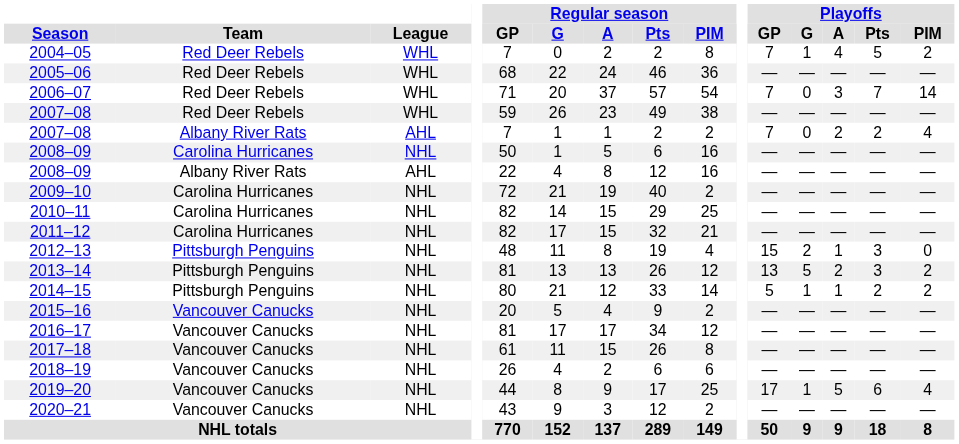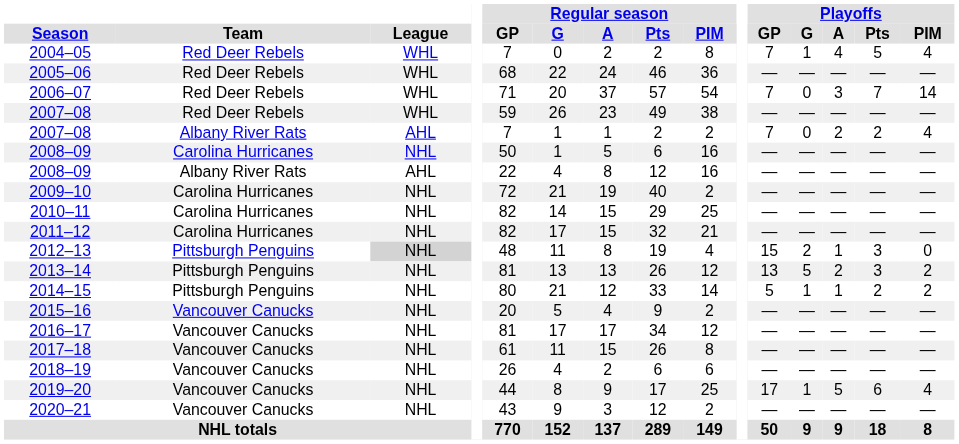 <table border="0" cellpadding="1" cellspacing="0" style="text-align:center; width:60em;">
 <tr style="background:#e0e0e0;">
 <th colspan="3"  bgcolor="#ffffff"> </th>
 <th rowspan="99" bgcolor="#ffffff"> </th>
 <th colspan="5"><a href='#'>Regular season</a></th>
 <th rowspan="99" bgcolor="#ffffff"> </th>
 <th colspan="5"><a href='#'>Playoffs</a></th>
 </tr>
 <tr style="background:#e0e0e0;">
 <th><a href='#'>Season</a></th>
 <th>Team</th>
 <th>League</th>
 <th>GP</th>
 <th><a href='#'>G</a></th>
 <th><a href='#'>A</a></th>
 <th><a href='#'>Pts</a></th>
 <th><a href='#'>PIM</a></th>
 <th>GP</th>
 <th>G</th>
 <th>A</th>
 <th>Pts</th>
 <th>PIM</th>
 </tr>
 <tr>
 <td><a href='#'>2004–05</a></td>
 <td><a href='#'>Red Deer Rebels</a></td>
 <td><a href='#'>WHL</a></td>
 <td>7</td>
 <td>0</td>
 <td>2</td>
 <td>2</td>
 <td>8</td>
 <td>7</td>
 <td>1</td>
 <td>4</td>
 <td>5</td>
-<td>2</td>
+<td>4</td>
 </tr>
 <tr bgcolor="#f0f0f0">
 <td><a href='#'>2005–06</a></td>
 <td>Red Deer Rebels</td>
 <td>WHL</td>
 <td>68</td>
 <td>22</td>
 <td>24</td>
 <td>46</td>
 <td>36</td>
 <td>—</td>
 <td>—</td>
 <td>—</td>
 <td>—</td>
 <td>—</td>
 </tr>
 <tr>
 <td><a href='#'>2006–07</a></td>
 <td>Red Deer Rebels</td>
 <td>WHL</td>
 <td>71</td>
 <td>20</td>
 <td>37</td>
 <td>57</td>
 <td>54</td>
 <td>7</td>
 <td>0</td>
 <td>3</td>
 <td>7</td>
 <td>14</td>
 </tr>
 <tr bgcolor="#f0f0f0">
 <td><a href='#'>2007–08</a></td>
 <td>Red Deer Rebels</td>
 <td>WHL</td>
 <td>59</td>
 <td>26</td>
 <td>23</td>
 <td>49</td>
 <td>38</td>
 <td>—</td>
 <td>—</td>
 <td>—</td>
 <td>—</td>
 <td>—</td>
 </tr>
 <tr>
 <td><a href='#'>2007–08</a></td>
 <td><a href='#'>Albany River Rats</a></td>
 <td><a href='#'>AHL</a></td>
 <td>7</td>
 <td>1</td>
 <td>1</td>
 <td>2</td>
 <td>2</td>
 <td>7</td>
 <td>0</td>
 <td>2</td>
 <td>2</td>
 <td>4</td>
 </tr>
 <tr bgcolor="#f0f0f0">
 <td><a href='#'>2008–09</a></td>
 <td><a href='#'>Carolina Hurricanes</a></td>
 <td><a href='#'>NHL</a></td>
 <td>50</td>
 <td>1</td>
 <td>5</td>
 <td>6</td>
 <td>16</td>
 <td>—</td>
 <td>—</td>
 <td>—</td>
 <td>—</td>
 <td>—</td>
 </tr>
 <tr>
 <td><a href='#'>2008–09</a></td>
 <td>Albany River Rats</td>
 <td>AHL</td>
 <td>22</td>
 <td>4</td>
 <td>8</td>
 <td>12</td>
 <td>16</td>
 <td>—</td>
 <td>—</td>
 <td>—</td>
 <td>—</td>
 <td>—</td>
 </tr>
 <tr bgcolor="#f0f0f0">
 <td><a href='#'>2009–10</a></td>
 <td>Carolina Hurricanes</td>
 <td>NHL</td>
 <td>72</td>
 <td>21</td>
 <td>19</td>
 <td>40</td>
 <td>2</td>
 <td>—</td>
 <td>—</td>
 <td>—</td>
 <td>—</td>
 <td>—</td>
 </tr>
 <tr>
 <td><a href='#'>2010–11</a></td>
 <td>Carolina Hurricanes</td>
 <td>NHL</td>
 <td>82</td>
 <td>14</td>
 <td>15</td>
 <td>29</td>
 <td>25</td>
 <td>—</td>
 <td>—</td>
 <td>—</td>
 <td>—</td>
 <td>—</td>
 </tr>
 <tr bgcolor="#f0f0f0">
 <td><a href='#'>2011–12</a></td>
 <td>Carolina Hurricanes</td>
 <td>NHL</td>
 <td>82</td>
 <td>17</td>
 <td>15</td>
 <td>32</td>
 <td>21</td>
 <td>—</td>
 <td>—</td>
 <td>—</td>
 <td>—</td>
 <td>—</td>
 </tr>
 <tr>
 <td><a href='#'>2012–13</a></td>
 <td><a href='#'>Pittsburgh Penguins</a></td>
-<td>NHL</td>
+<td style="background: lightgrey;">NHL</td>
 <td>48</td>
 <td>11</td>
 <td>8</td>
 <td>19</td>
 <td>4</td>
 <td>15</td>
 <td>2</td>
 <td>1</td>
 <td>3</td>
 <td>0</td>
 </tr>
 <tr bgcolor="#f0f0f0">
 <td><a href='#'>2013–14</a></td>
 <td>Pittsburgh Penguins</td>
 <td>NHL</td>
 <td>81</td>
 <td>13</td>
 <td>13</td>
 <td>26</td>
 <td>12</td>
 <td>13</td>
 <td>5</td>
 <td>2</td>
 <td>3</td>
 <td>2</td>
 </tr>
 <tr>
 <td><a href='#'>2014–15</a></td>
 <td>Pittsburgh Penguins</td>
 <td>NHL</td>
 <td>80</td>
 <td>21</td>
 <td>12</td>
 <td>33</td>
 <td>14</td>
 <td>5</td>
 <td>1</td>
 <td>1</td>
 <td>2</td>
 <td>2</td>
 </tr>
 <tr bgcolor="#f0f0f0">
 <td><a href='#'>2015–16</a></td>
 <td><a href='#'>Vancouver Canucks</a></td>
 <td>NHL</td>
 <td>20</td>
 <td>5</td>
 <td>4</td>
 <td>9</td>
 <td>2</td>
 <td>—</td>
 <td>—</td>
 <td>—</td>
 <td>—</td>
 <td>—</td>
 </tr>
 <tr>
 <td><a href='#'>2016–17</a></td>
 <td>Vancouver Canucks</td>
 <td>NHL</td>
 <td>81</td>
 <td>17</td>
 <td>17</td>
 <td>34</td>
 <td>12</td>
 <td>—</td>
 <td>—</td>
 <td>—</td>
 <td>—</td>
 <td>—</td>
 </tr>
 <tr bgcolor="#f0f0f0">
 <td><a href='#'>2017–18</a></td>
 <td>Vancouver Canucks</td>
 <td>NHL</td>
 <td>61</td>
 <td>11</td>
 <td>15</td>
 <td>26</td>
 <td>8</td>
 <td>—</td>
 <td>—</td>
 <td>—</td>
 <td>—</td>
 <td>—</td>
 </tr>
 <tr>
 <td><a href='#'>2018–19</a></td>
 <td>Vancouver Canucks</td>
 <td>NHL</td>
 <td>26</td>
 <td>4</td>
 <td>2</td>
 <td>6</td>
 <td>6</td>
 <td>—</td>
 <td>—</td>
 <td>—</td>
 <td>—</td>
 <td>—</td>
 </tr>
 <tr bgcolor="#f0f0f0">
 <td><a href='#'>2019–20</a></td>
 <td>Vancouver Canucks</td>
 <td>NHL</td>
 <td>44</td>
 <td>8</td>
 <td>9</td>
 <td>17</td>
 <td>25</td>
 <td>17</td>
 <td>1</td>
 <td>5</td>
 <td>6</td>
 <td>4</td>
 </tr>
 <tr>
 <td><a href='#'>2020–21</a></td>
 <td>Vancouver Canucks</td>
 <td>NHL</td>
 <td>43</td>
 <td>9</td>
 <td>3</td>
 <td>12</td>
 <td>2</td>
 <td>—</td>
 <td>—</td>
 <td>—</td>
 <td>—</td>
 <td>—</td>
 </tr>
 <tr>
 </tr>
 <tr bgcolor="#e0e0e0">
 <th colspan="3">NHL totals</th>
 <th>770</th>
 <th>152</th>
 <th>137</th>
 <th>289</th>
 <th>149</th>
 <th>50</th>
 <th>9</th>
 <th>9</th>
 <th>18</th>
 <th>8</th>
 </tr>
 </table>
